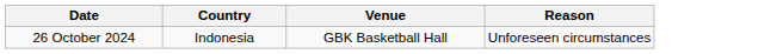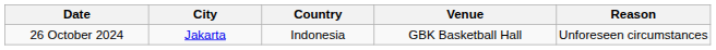 <table class="wikitable" style="text-align:center;">
 <tr>
 <th scope="col" style="width:11em;">Date</th>
+<th scope="col" style="width:8.5em;">City</th>
 <th scope="col" style="width:8.5em;">Country</th>
 <th scope="col" style="width:14em;">Venue</th>
 <th>Reason</th>
 </tr>
 <tr>
 <td>26 October 2024</td>
+<td><a href='#'>Jakarta</a></td>
 <td>Indonesia</td>
 <td>GBK Basketball Hall</td>
 <td>Unforeseen circumstances</td>
 </tr>
 </table>
